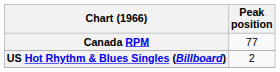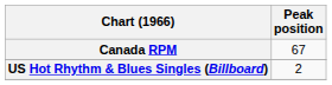 <table class="wikitable sortable plainrowheaders">
 <tr>
 <th>Chart (1966)</th>
 <th>Peak<br>position</th>
 </tr>
 <tr>
 <th scope="row">Canada <a href='#'>RPM</a></th>
-<td style="text-align:center;">77</td>
+<td style="text-align:center;">67</td>
 </tr>
 <tr>
 </tr>
 <tr>
 </tr>
 <tr>
 <th scope="row">US <a href='#'>Hot Rhythm & Blues Singles</a> (<em><a href='#'>Billboard</a></em>)</th>
 <td style="text-align:center;">2</td>
 </tr>
 <tr>
 </tr>
 </table>
